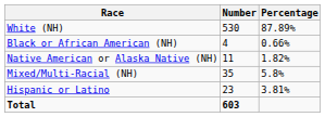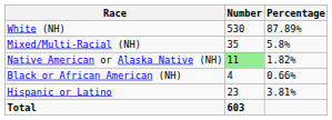 <table class="wikitable">
 <tr>
 <th>Race</th>
 <th>Number</th>
 <th>Percentage</th>
 </tr>
 <tr>
 <td><a href='#'>White</a> (NH)</td>
 <td>530</td>
 <td>87.89%</td>
 </tr>
 <tr>
+<td><a href='#'>Mixed/Multi-Racial</a> (NH)</td>
+<td>35</td>
+<td>5.8%</td>
+</tr>
+<tr>
+<td><a href='#'>Native American</a> or <a href='#'>Alaska Native</a> (NH)</td>
+<td style="background: lightgreen;">11</td>
+<td>1.82%</td>
+</tr>
+<tr>
 <td><a href='#'>Black or African American</a> (NH)</td>
 <td>4</td>
 <td>0.66%</td>
-</tr>
-<tr>
-<td><a href='#'>Native American</a> or <a href='#'>Alaska Native</a> (NH)</td>
-<td>11</td>
-<td>1.82%</td>
-</tr>
-<tr>
-<td><a href='#'>Mixed/Multi-Racial</a> (NH)</td>
-<td>35</td>
-<td>5.8%</td>
 </tr>
 <tr>
 <td><a href='#'>Hispanic or Latino</a></td>
 <td>23</td>
 <td>3.81%</td>
 </tr>
 <tr>
 <td><strong>Total</strong></td>
 <td><strong>603</strong></td>
 <td></td>
 </tr>
 </table>
